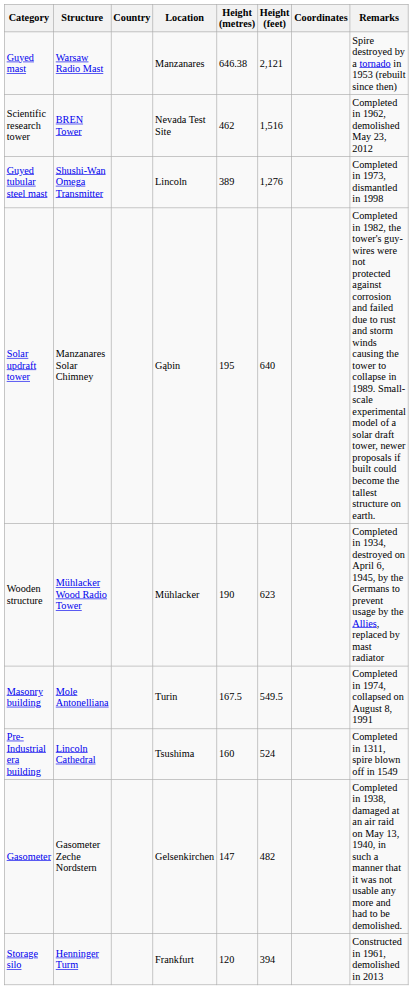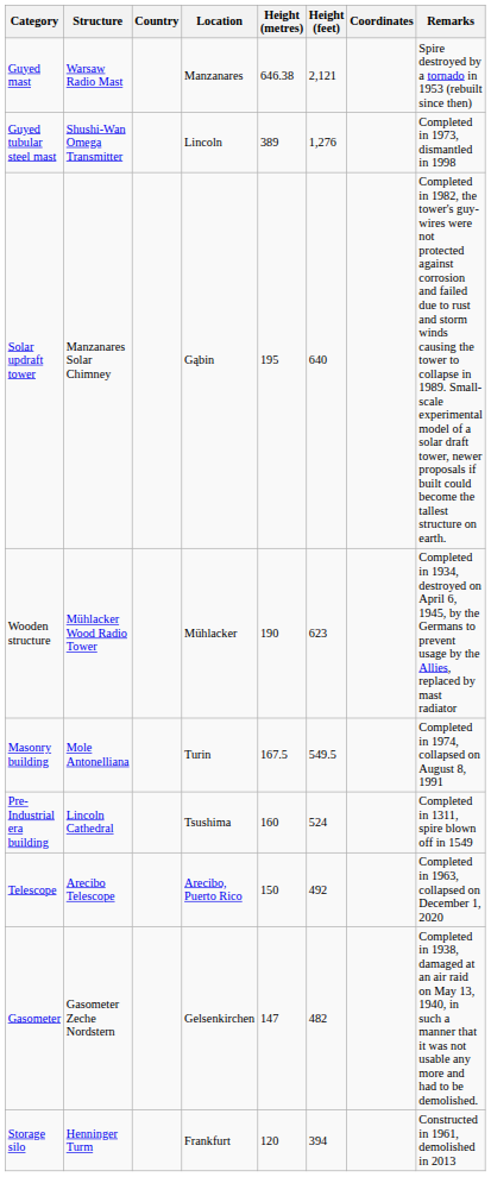 <table class="sortable wikitable">
 <tr style="background:#ececec;">
 <th>Category</th>
 <th>Structure</th>
 <th>Country</th>
 <th>Location</th>
 <th>Height (metres)</th>
 <th>Height (feet)</th>
 <th>Coordinates</th>
 <th>Remarks</th>
 </tr>
 <tr>
 <td><a href='#'>Guyed mast</a></td>
 <td><a href='#'>Warsaw Radio Mast</a></td>
 <td></td>
 <td>Manzanares</td>
 <td>646.38</td>
 <td>2,121</td>
 <td></td>
 <td>Spire destroyed by a <a href='#'>tornado</a> in 1953 (rebuilt since then)</td>
-</tr>
-<tr>
-<td>Scientific research tower</td>
-<td><a href='#'>BREN Tower</a></td>
-<td></td>
-<td>Nevada Test Site</td>
-<td>462</td>
-<td>1,516</td>
-<td></td>
-<td>Completed in 1962, demolished May 23, 2012</td>
 </tr>
 <tr>
 <td><a href='#'>Guyed tubular steel mast</a></td>
 <td><a href='#'>Shushi-Wan Omega Transmitter</a></td>
 <td></td>
 <td>Lincoln</td>
 <td>389</td>
 <td>1,276</td>
 <td></td>
 <td>Completed in 1973, dismantled in 1998</td>
 </tr>
 <tr>
 <td><a href='#'>Solar updraft tower</a></td>
 <td>Manzanares Solar Chimney</td>
 <td></td>
 <td>Gąbin</td>
 <td>195</td>
 <td>640</td>
 <td></td>
 <td>Completed in 1982, the tower's guy-wires were not protected against corrosion and failed due to rust and storm winds causing the tower to collapse in 1989. Small-scale experimental model of a solar draft tower, newer proposals if built could become the tallest structure on earth.</td>
 </tr>
 <tr>
 <td>Wooden structure</td>
 <td><a href='#'>Mühlacker Wood Radio Tower</a></td>
 <td></td>
 <td>Mühlacker</td>
 <td>190</td>
 <td>623</td>
 <td></td>
 <td>Completed in 1934, destroyed on April 6, 1945, by the Germans to prevent usage by the <a href='#'>Allies</a>, replaced by mast radiator</td>
 </tr>
 <tr>
 <td><a href='#'>Masonry building</a></td>
 <td><a href='#'>Mole Antonelliana</a></td>
 <td></td>
 <td>Turin</td>
 <td>167.5</td>
 <td>549.5</td>
 <td></td>
 <td>Completed in 1974, collapsed on August 8, 1991</td>
 </tr>
 <tr>
 <td><a href='#'>Pre-Industrial era building</a></td>
 <td><a href='#'>Lincoln Cathedral</a></td>
 <td></td>
 <td>Tsushima</td>
 <td>160</td>
 <td>524</td>
 <td></td>
 <td>Completed in 1311, spire blown off in 1549</td>
 </tr>
 <tr>
+<td><a href='#'>Telescope</a></td>
+<td><a href='#'>Arecibo Telescope</a></td>
+<td></td>
+<td><a href='#'>Arecibo, Puerto Rico</a></td>
+<td>150</td>
+<td>492</td>
+<td></td>
+<td>Completed in 1963, collapsed on December 1, 2020</td>
+</tr>
+<tr>
 <td><a href='#'>Gasometer</a></td>
 <td>Gasometer Zeche Nordstern</td>
 <td></td>
 <td>Gelsenkirchen</td>
 <td>147</td>
 <td>482</td>
 <td></td>
 <td>Completed in 1938, damaged at an air raid on May 13, 1940, in such a manner that it was not usable any more and had to be demolished.</td>
 </tr>
 <tr>
 <td><a href='#'>Storage silo</a></td>
 <td><a href='#'>Henninger Turm</a></td>
 <td></td>
 <td>Frankfurt</td>
 <td>120</td>
 <td>394</td>
 <td></td>
 <td>Constructed in 1961, demolished in 2013</td>
 </tr>
 </table>
